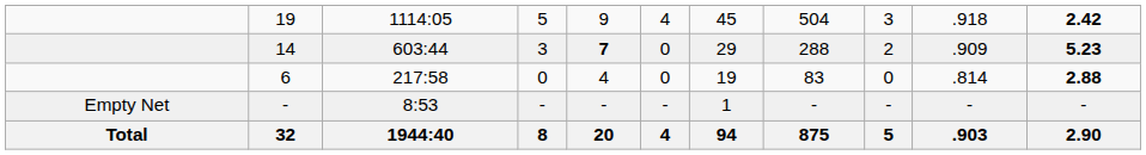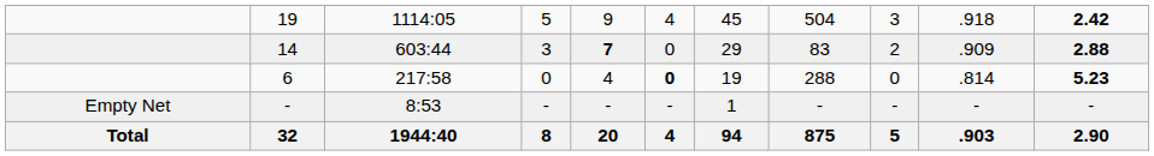 <table class="wikitable sortable" width ="1000">
 <tr align="center">
 </tr>
 <tr align="center" bgcolor="">
 <td></td>
 <td>19</td>
 <td>1114:05</td>
 <td>5</td>
 <td>9</td>
 <td>4</td>
 <td>45</td>
 <td>504</td>
 <td>3</td>
 <td>.918</td>
 <td><strong>2.42</strong></td>
 </tr>
 <tr align="center" bgcolor="f0f0f0">
 <td></td>
 <td>14</td>
 <td>603:44</td>
 <td>3</td>
 <td><strong>7</strong></td>
 <td>0</td>
 <td>29</td>
-<td>288</td>
+<td>83</td>
 <td>2</td>
 <td>.909</td>
-<td><strong>5.23</strong></td>
+<td><strong>2.88</strong></td>
 </tr>
 <tr align="center" bgcolor="">
 <td></td>
 <td>6</td>
 <td>217:58</td>
 <td>0</td>
 <td>4</td>
-<td>0</td>
+<td><strong>0</strong></td>
 <td>19</td>
-<td>83</td>
+<td>288</td>
 <td>0</td>
 <td>.814</td>
-<td><strong>2.88</strong></td>
+<td><strong>5.23</strong></td>
 </tr>
 <tr align="center" bgcolor="f0f0f0">
 <td>Empty Net</td>
 <td>-</td>
 <td>8:53</td>
 <td>-</td>
 <td>-</td>
 <td>-</td>
 <td>1</td>
 <td>-</td>
 <td>-</td>
 <td>-</td>
 <td>-</td>
 </tr>
 <tr>
 <th>Total</th>
 <th>32</th>
 <th>1944:40</th>
 <th>8</th>
 <th>20</th>
 <th>4</th>
 <th>94</th>
 <th>875</th>
 <th>5</th>
 <th>.903</th>
 <th>2.90</th>
 </tr>
 </table>
